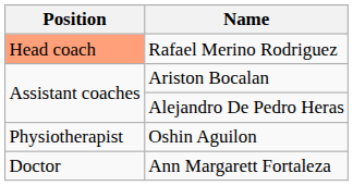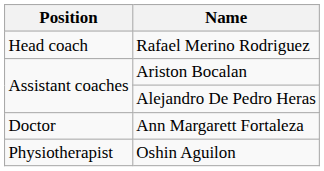 <table class="wikitable">
 <tr>
 <th>Position</th>
 <th>Name</th>
 </tr>
 <tr>
-<td style="background: lightsalmon;">Head coach</td>
+<td>Head coach</td>
 <td> Rafael Merino Rodriguez</td>
 </tr>
 <tr>
 <td rowspan="2">Assistant coaches</td>
 <td> Ariston Bocalan</td>
 </tr>
 <tr>
 <td> Alejandro De Pedro Heras</td>
 </tr>
 <tr>
+<td>Doctor</td>
+<td> Ann Margarett Fortaleza</td>
+</tr>
+<tr>
 <td>Physiotherapist</td>
 <td> Oshin Aguilon</td>
 </tr>
-<tr>
-<td>Doctor</td>
-<td> Ann Margarett Fortaleza</td>
-</tr>
 </table>
